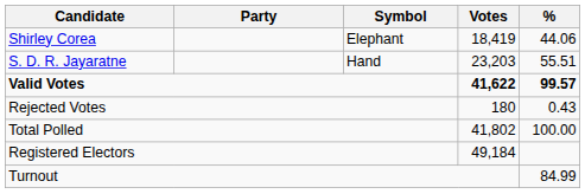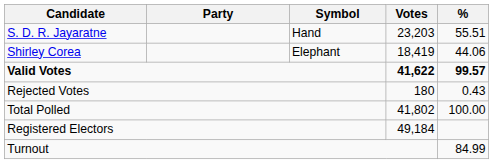 <table class="wikitable" border="1" style="text-align:right;">
 <tr>
 <th align=left width="180">Candidate</th>
 <th align=left width="180">Party</th>
 <th align=left width="120">Symbol</th>
 <th align=left width="60">Votes</th>
 <th align=left width="60">%</th>
 </tr>
 <tr>
+<td align=left><a href='#'>S. D. R. Jayaratne</a></td>
+<td></td>
+<td align=left>Hand</td>
+<td align=right>23,203</td>
+<td align=right>55.51</td>
+</tr>
+<tr>
 <td align=left><a href='#'>Shirley Corea</a></td>
 <td></td>
 <td align=left>Elephant</td>
 <td align=right>18,419</td>
 <td align=right>44.06</td>
-</tr>
-<tr>
-<td align=left><a href='#'>S. D. R. Jayaratne</a></td>
-<td></td>
-<td align=left>Hand</td>
-<td align=right>23,203</td>
-<td align=right>55.51</td>
 </tr>
 <tr>
 <td align=left colspan=3><strong>Valid Votes</strong></td>
 <td align=right><strong>41,622</strong></td>
 <td align=right><strong>99.57</strong></td>
 </tr>
 <tr>
 <td align=left colspan=3>Rejected Votes</td>
 <td align=right>180</td>
 <td align=right>0.43</td>
 </tr>
 <tr>
 <td align=left colspan=3>Total Polled</td>
 <td align=right>41,802</td>
 <td align=right>100.00</td>
 </tr>
 <tr>
 <td align=left colspan=3>Registered Electors</td>
 <td align=right>49,184</td>
 <td></td>
 </tr>
 <tr>
 <td align=left colspan=4>Turnout</td>
 <td align=right>84.99</td>
 </tr>
 </table>
